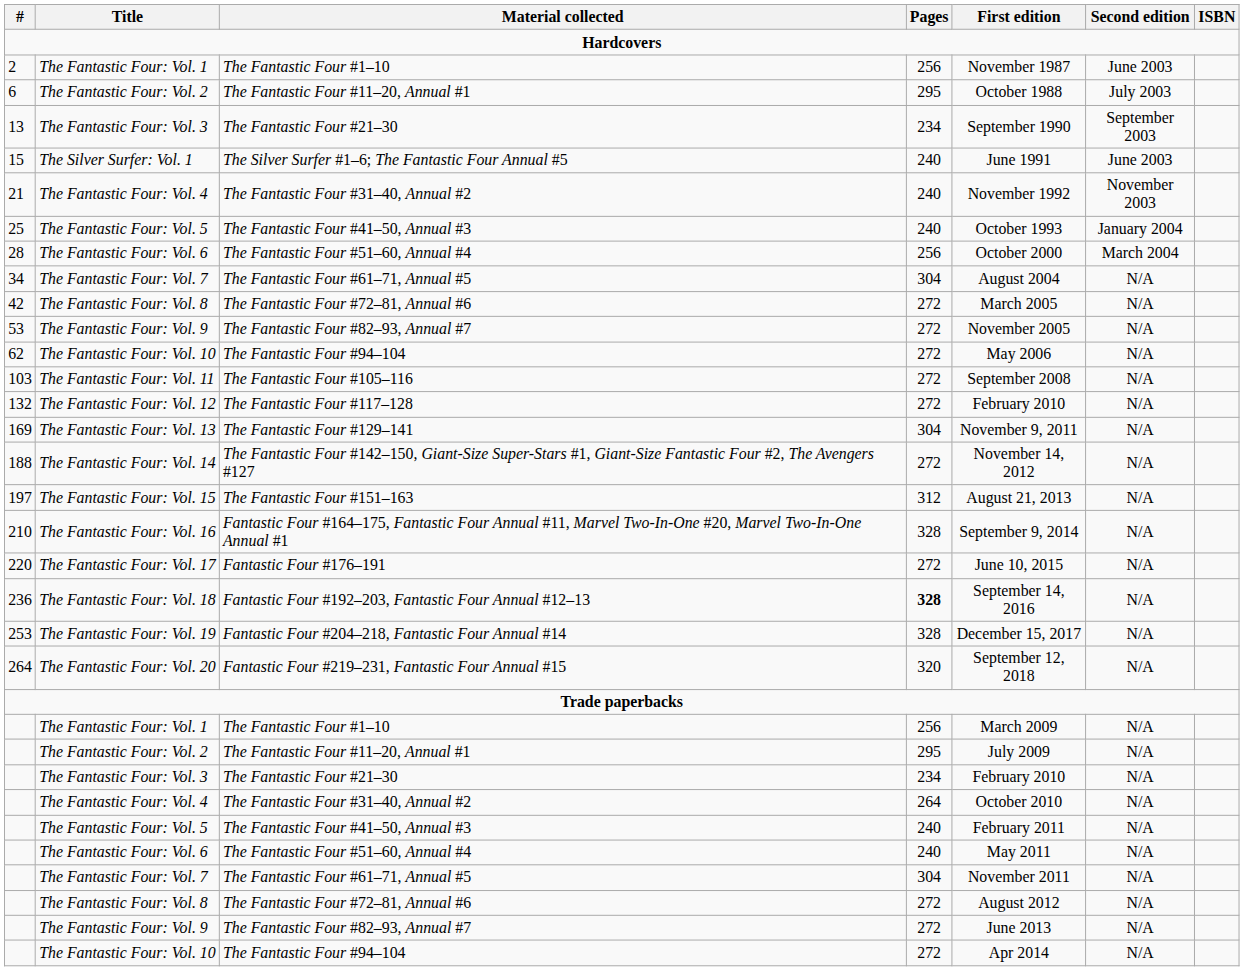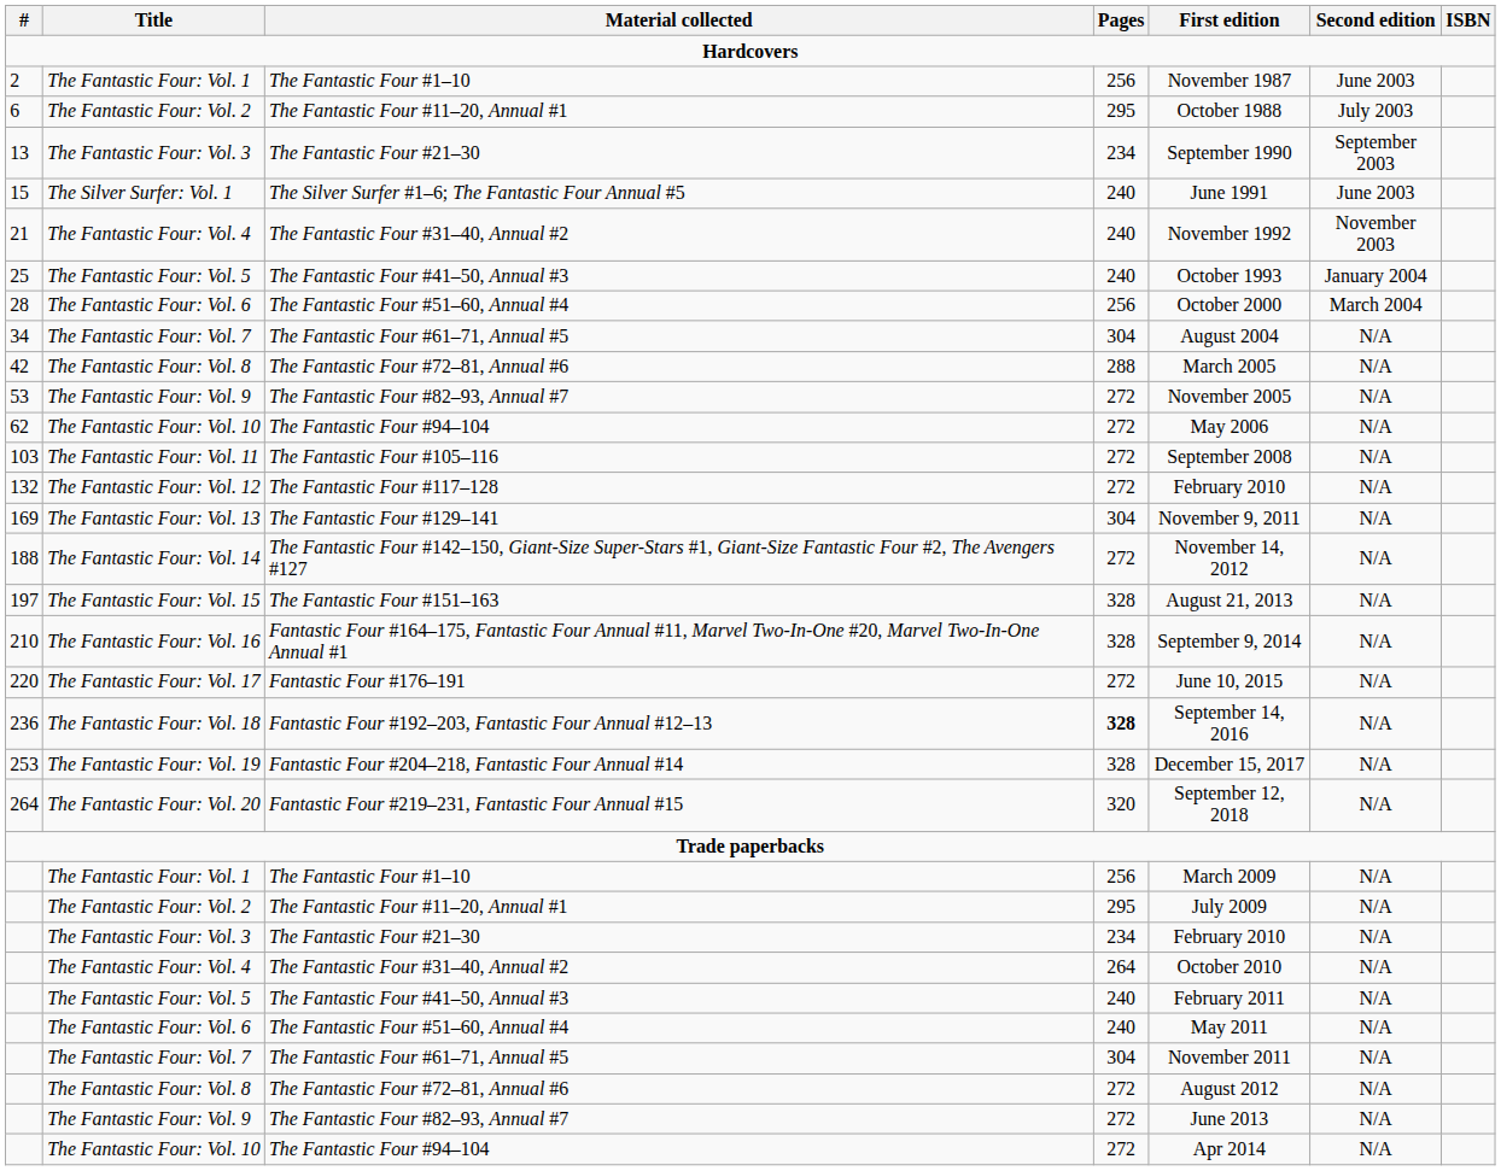 <table class="wikitable">
 <tr>
 <th>#</th>
 <th>Title</th>
 <th>Material collected</th>
 <th>Pages</th>
 <th>First edition</th>
 <th>Second edition</th>
 <th>ISBN</th>
 </tr>
 <tr>
 <td colspan="7" style="text-align:center;"><strong>Hardcovers</strong></td>
 </tr>
 <tr>
 <td>2</td>
 <td><em>The Fantastic Four: Vol. 1</em></td>
 <td><em>The Fantastic Four</em> #1–10</td>
 <td align="center">256</td>
 <td align="center">November 1987</td>
 <td align="center">June 2003</td>
 <td></td>
 </tr>
 <tr>
 <td>6</td>
 <td><em>The Fantastic Four: Vol. 2</em></td>
 <td><em>The Fantastic Four</em> #11–20, <em>Annual</em> #1</td>
 <td align="center">295</td>
 <td align="center">October 1988</td>
 <td align="center">July 2003</td>
 <td></td>
 </tr>
 <tr>
 <td>13</td>
 <td><em>The Fantastic Four: Vol. 3</em></td>
 <td><em>The Fantastic Four</em> #21–30</td>
 <td align="center">234</td>
 <td align="center">September 1990</td>
 <td align="center">September 2003</td>
 <td></td>
 </tr>
 <tr>
 <td>15</td>
 <td><em>The Silver Surfer: Vol. 1</em></td>
 <td><em>The Silver Surfer</em> #1–6; <em>The Fantastic Four Annual</em> #5</td>
 <td align="center">240</td>
 <td align="center">June 1991</td>
 <td align="center">June 2003</td>
 <td></td>
 </tr>
 <tr>
 <td>21</td>
 <td><em>The Fantastic Four: Vol. 4</em></td>
 <td><em>The Fantastic Four</em> #31–40, <em>Annual</em> #2</td>
 <td align="center">240</td>
 <td align="center">November 1992</td>
 <td align="center">November 2003</td>
 <td></td>
 </tr>
 <tr>
 <td>25</td>
 <td><em>The Fantastic Four: Vol. 5</em></td>
 <td><em>The Fantastic Four</em> #41–50, <em>Annual</em> #3</td>
 <td align="center">240</td>
 <td align="center">October 1993</td>
 <td align="center">January 2004</td>
 <td></td>
 </tr>
 <tr>
 <td>28</td>
 <td><em>The Fantastic Four: Vol. 6</em></td>
 <td><em>The Fantastic Four</em> #51–60, <em>Annual</em> #4</td>
 <td align="center">256</td>
 <td align="center">October 2000</td>
 <td align="center">March 2004</td>
 <td></td>
 </tr>
 <tr>
 <td>34</td>
 <td><em>The Fantastic Four: Vol. 7</em></td>
 <td><em>The Fantastic Four</em> #61–71, <em>Annual</em> #5</td>
 <td align="center">304</td>
 <td align="center">August 2004</td>
 <td align="center">N/A</td>
 <td></td>
 </tr>
 <tr>
 <td>42</td>
 <td><em>The Fantastic Four: Vol. 8</em></td>
 <td><em>The Fantastic Four</em> #72–81, <em>Annual</em> #6</td>
-<td align="center">272</td>
+<td align="center">288</td>
 <td align="center">March 2005</td>
 <td align="center">N/A</td>
 <td></td>
 </tr>
 <tr>
 <td>53</td>
 <td><em>The Fantastic Four: Vol. 9</em></td>
 <td><em>The Fantastic Four</em> #82–93, <em>Annual</em> #7</td>
 <td align="center">272</td>
 <td align="center">November 2005</td>
 <td align="center">N/A</td>
 <td></td>
 </tr>
 <tr>
 <td>62</td>
 <td><em>The Fantastic Four: Vol. 10</em></td>
 <td><em>The Fantastic Four</em> #94–104</td>
 <td align="center">272</td>
 <td align="center">May 2006</td>
 <td align="center">N/A</td>
 <td></td>
 </tr>
 <tr>
 <td>103</td>
 <td><em>The Fantastic Four: Vol. 11</em></td>
 <td><em>The Fantastic Four</em> #105–116</td>
 <td align="center">272</td>
 <td style=white-space:nowrap align="center">September 2008</td>
 <td align="center">N/A</td>
 <td style=white-space:nowrap></td>
 </tr>
 <tr>
 <td>132</td>
 <td style=white-space:nowrap><em>The Fantastic Four: Vol. 12</em></td>
 <td><em>The Fantastic Four</em> #117–128</td>
 <td align="center">272</td>
 <td align="center">February 2010</td>
 <td align="center">N/A</td>
 <td></td>
 </tr>
 <tr>
 <td>169</td>
 <td style=white-space:nowrap><em>The Fantastic Four: Vol. 13</em></td>
 <td><em>The Fantastic Four</em> #129–141</td>
 <td align="center">304</td>
 <td align="center">November 9, 2011</td>
 <td align="center">N/A</td>
 <td></td>
 </tr>
 <tr>
 <td>188</td>
 <td style=white-space:nowrap><em>The Fantastic Four: Vol. 14</em></td>
 <td><em>The Fantastic Four</em> #142–150, <em>Giant-Size Super-Stars</em> #1, <em>Giant-Size Fantastic Four</em> #2, <em>The Avengers</em> #127</td>
 <td align="center">272</td>
 <td align="center">November 14, 2012</td>
 <td align="center">N/A</td>
 <td></td>
 </tr>
 <tr>
 <td>197</td>
 <td><em>The Fantastic Four: Vol. 15</em></td>
 <td><em>The Fantastic Four</em> #151–163</td>
-<td align="center">312</td>
+<td align="center">328</td>
 <td align="center">August 21, 2013</td>
 <td align="center">N/A</td>
 <td></td>
 </tr>
 <tr>
 <td>210</td>
 <td><em>The Fantastic Four: Vol. 16</em></td>
 <td><em>Fantastic Four</em> #164–175, <em>Fantastic Four Annual</em> #11, <em>Marvel Two-In-One</em> #20, <em>Marvel Two-In-One Annual</em> #1</td>
 <td align="center">328</td>
 <td align="center">September 9, 2014</td>
 <td align="center">N/A</td>
 <td></td>
 </tr>
 <tr>
 <td>220</td>
 <td><em>The Fantastic Four: Vol. 17</em></td>
 <td><em>Fantastic Four</em> #176–191</td>
 <td align="center">272</td>
 <td align="center">June 10, 2015</td>
 <td align="center">N/A</td>
 <td></td>
 </tr>
 <tr>
 <td>236</td>
 <td><em>The Fantastic Four: Vol. 18</em></td>
 <td><em>Fantastic Four</em> #192–203, <em>Fantastic Four Annual</em> #12–13</td>
 <td align="center"><strong>328</strong></td>
 <td align="center">September 14, 2016</td>
 <td align="center">N/A</td>
 <td></td>
 </tr>
 <tr>
 <td>253</td>
 <td><em>The Fantastic Four: Vol. 19</em></td>
 <td><em>Fantastic Four</em> #204–218, <em>Fantastic Four Annual</em> #14</td>
 <td align="center">328</td>
 <td align="center">December 15, 2017</td>
 <td align="center">N/A</td>
 <td></td>
 </tr>
 <tr>
 <td>264</td>
 <td><em>The Fantastic Four: Vol. 20</em></td>
 <td><em>Fantastic Four</em> #219–231, <em>Fantastic Four Annual</em> #15</td>
 <td align="center">320</td>
 <td align="center">September 12, 2018</td>
 <td align="center">N/A</td>
 <td></td>
 </tr>
 <tr>
 <td colspan="7" style="text-align:center;"><strong>Trade paperbacks</strong></td>
 </tr>
 <tr>
 <td></td>
 <td><em>The Fantastic Four: Vol. 1</em></td>
 <td><em>The Fantastic Four</em> #1–10</td>
 <td align="center">256</td>
 <td align="center">March 2009</td>
 <td align="center">N/A</td>
 <td></td>
 </tr>
 <tr>
 <td></td>
 <td><em>The Fantastic Four: Vol. 2</em></td>
 <td><em>The Fantastic Four</em> #11–20, <em>Annual</em> #1</td>
 <td align="center">295</td>
 <td align="center">July 2009</td>
 <td align="center">N/A</td>
 <td></td>
 </tr>
 <tr>
 <td></td>
 <td><em>The Fantastic Four: Vol. 3</em></td>
 <td><em>The Fantastic Four</em> #21–30</td>
 <td align="center">234</td>
 <td align="center">February 2010</td>
 <td align="center">N/A</td>
 <td></td>
 </tr>
 <tr>
 <td></td>
 <td><em>The Fantastic Four: Vol. 4</em></td>
 <td><em>The Fantastic Four</em> #31–40, <em>Annual</em> #2</td>
 <td align="center">264</td>
 <td align="center">October 2010</td>
 <td align="center">N/A</td>
 <td></td>
 </tr>
 <tr>
 <td></td>
 <td><em>The Fantastic Four: Vol. 5</em></td>
 <td><em>The Fantastic Four</em> #41–50, <em>Annual</em> #3</td>
 <td align="center">240</td>
 <td align="center">February 2011</td>
 <td align="center">N/A</td>
 <td></td>
 </tr>
 <tr>
 <td></td>
 <td><em>The Fantastic Four: Vol. 6</em></td>
 <td><em>The Fantastic Four</em> #51–60, <em>Annual</em> #4</td>
 <td align="center">240</td>
 <td align="center">May 2011</td>
 <td align="center">N/A</td>
 <td></td>
 </tr>
 <tr>
 <td></td>
 <td><em>The Fantastic Four: Vol. 7</em></td>
 <td><em>The Fantastic Four</em> #61–71, <em>Annual</em> #5</td>
 <td align="center">304</td>
 <td align="center">November 2011</td>
 <td align="center">N/A</td>
 <td></td>
 </tr>
 <tr>
 <td></td>
 <td><em>The Fantastic Four: Vol. 8</em></td>
 <td><em>The Fantastic Four</em> #72–81, <em>Annual</em> #6</td>
 <td align="center">272</td>
 <td align="center">August 2012</td>
 <td align="center">N/A</td>
 <td></td>
 </tr>
 <tr>
 <td></td>
 <td><em>The Fantastic Four: Vol. 9</em></td>
 <td><em>The Fantastic Four</em> #82–93, <em>Annual</em> #7</td>
 <td align="center">272</td>
 <td align="center">June 2013</td>
 <td align="center">N/A</td>
 <td></td>
 </tr>
 <tr>
 <td></td>
 <td><em>The Fantastic Four: Vol. 10</em></td>
 <td><em>The Fantastic Four</em> #94–104</td>
 <td align="center">272</td>
 <td align="center">Apr 2014</td>
 <td align="center">N/A</td>
 <td></td>
 </tr>
 </table>
